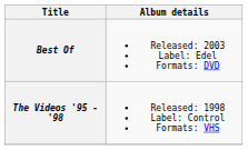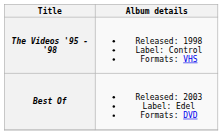 <table class="wikitable plainrowheaders" style="text-align:center;">
 <tr>
 <th scope="col" rowspan="1" style="width:11em;">Title</th>
 <th scope="col" rowspan="1" style="width:15em;">Album details</th>
 </tr>
 <tr>
+<th scope="row"><em>The Videos '95 - '98</em></th>
+<td><br><ul><li>Released: 1998 </li><li>Label: Control</li><li>Formats: <a href='#'>VHS</a></li></ul></td>
+</tr>
+<tr>
 <th scope="row"><em>Best Of</em></th>
 <td><br><ul><li>Released: 2003 </li><li>Label: Edel</li><li>Formats: <a href='#'>DVD</a></li></ul></td>
 </tr>
 <tr>
-<th scope="row"><em>The Videos '95 - '98</em></th>
-<td><br><ul><li>Released: 1998 </li><li>Label: Control</li><li>Formats: <a href='#'>VHS</a></li></ul></td>
-</tr>
-<tr>
 </tr>
 </table>
